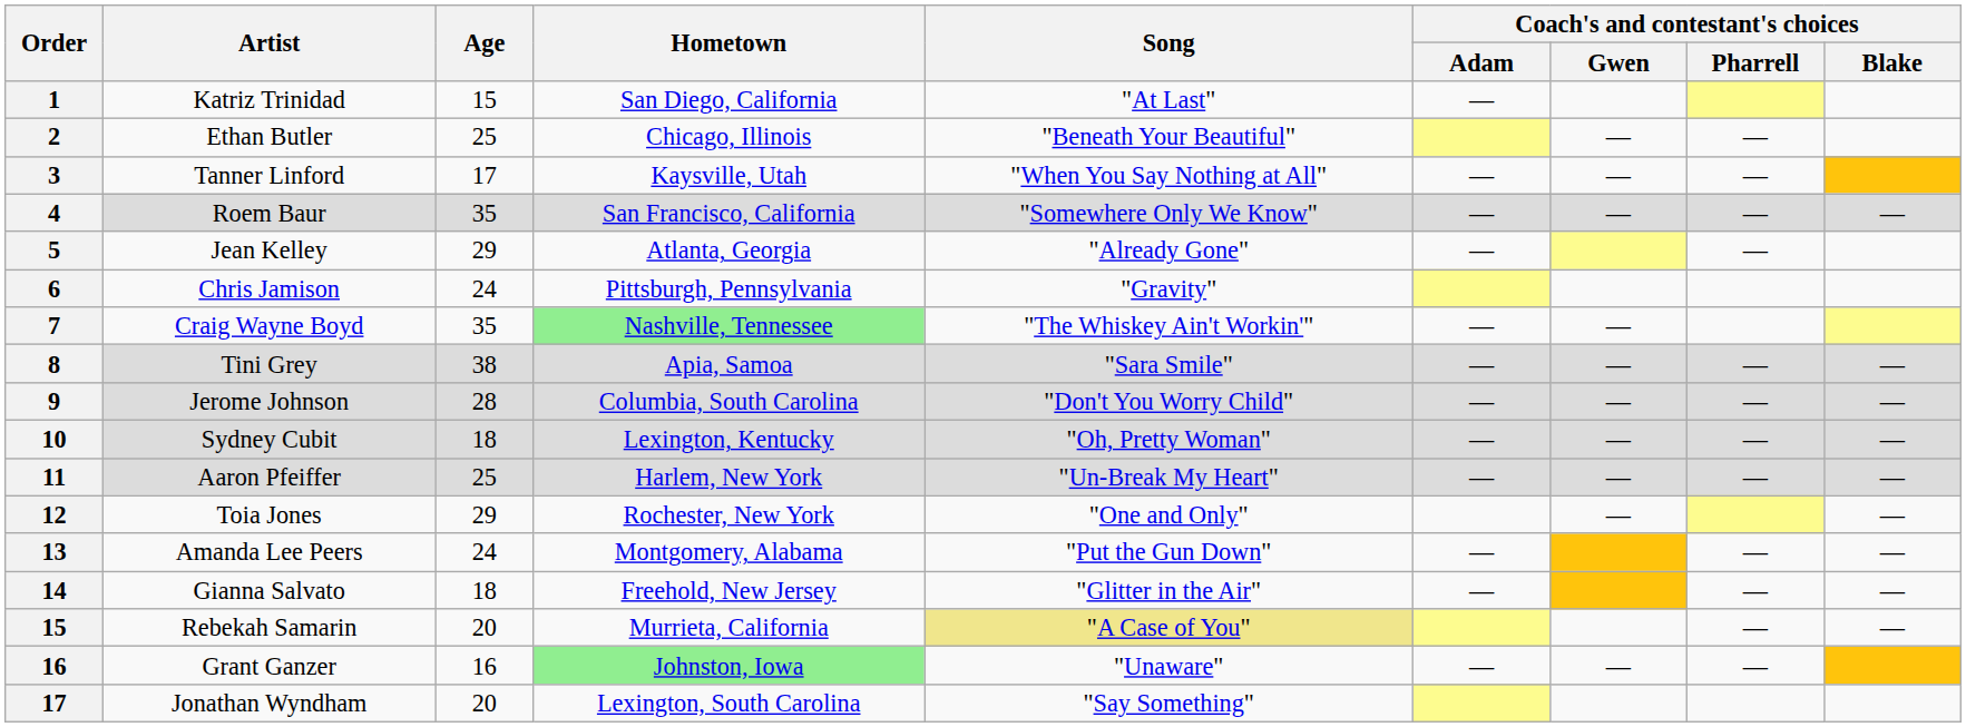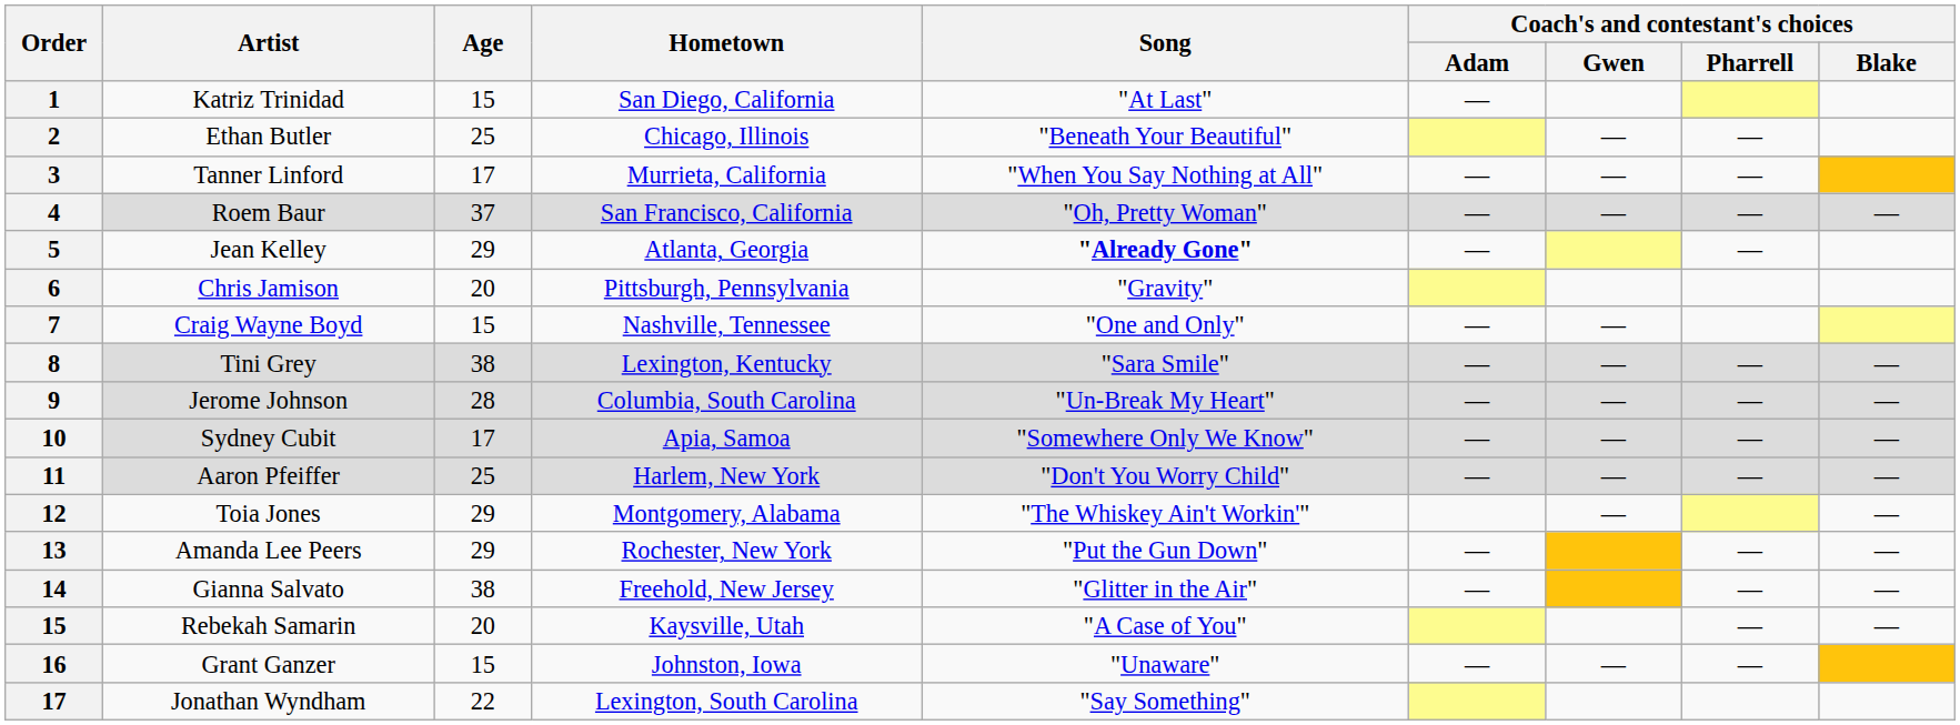 <table class="wikitable" style="text-align:center; line-height:17px; width:100%;">
 <tr>
 <th scope="col" rowspan="2" width="05%">Order</th>
 <th scope="col" rowspan="2" width="17%">Artist</th>
 <th scope="col" rowspan="2" width="05%">Age</th>
 <th scope="col" rowspan="2" width="20%">Hometown</th>
 <th scope="col" rowspan="2" width="25%">Song</th>
 <th scope="col" colspan="4" width="28%">Coach's and contestant's choices</th>
 </tr>
 <tr>
 <th width="07%">Adam</th>
 <th width="07%">Gwen</th>
 <th width="07%">Pharrell</th>
 <th width="07%">Blake</th>
 </tr>
 <tr>
 <th>1</th>
 <td>Katriz Trinidad</td>
 <td>15</td>
 <td><a href='#'>San Diego, California</a></td>
 <td>"<a href='#'>At Last</a>"</td>
 <td>—</td>
 <td><strong></strong></td>
 <td style="background:#fdfc8f;"><strong></strong></td>
 <td><strong></strong></td>
 </tr>
 <tr>
 <th>2</th>
 <td>Ethan Butler</td>
 <td>25</td>
 <td><a href='#'>Chicago, Illinois</a></td>
 <td>"<a href='#'>Beneath Your Beautiful</a>"</td>
 <td style="background:#fdfc8f;"><strong></strong></td>
 <td>—</td>
 <td>—</td>
 <td><strong></strong></td>
 </tr>
 <tr>
 <th>3</th>
 <td>Tanner Linford</td>
 <td>17</td>
-<td><a href='#'>Kaysville, Utah</a></td>
+<td><a href='#'>Murrieta, California</a></td>
 <td>"<a href='#'>When You Say Nothing at All</a>"</td>
 <td>—</td>
 <td>—</td>
 <td>—</td>
 <td style="background:#FFC40C;"><strong></strong></td>
 </tr>
 <tr>
 <th>4</th>
 <td style="background:#DCDCDC;">Roem Baur</td>
-<td style="background:#DCDCDC;">35</td>
+<td style="background:#DCDCDC;">37</td>
 <td style="background:#DCDCDC;"><a href='#'>San Francisco, California</a></td>
-<td style="background:#DCDCDC;">"<a href='#'>Somewhere Only We Know</a>"</td>
+<td style="background:#DCDCDC;">"<a href='#'>Oh, Pretty Woman</a>"</td>
 <td style="background:#DCDCDC;">—</td>
 <td style="background:#DCDCDC;">—</td>
 <td style="background:#DCDCDC;">—</td>
 <td style="background:#DCDCDC;">—</td>
 </tr>
 <tr>
 <th>5</th>
 <td>Jean Kelley</td>
 <td>29</td>
 <td><a href='#'>Atlanta, Georgia</a></td>
-<td>"<a href='#'>Already Gone</a>"</td>
+<td><strong>"<a href='#'>Already Gone</a>"</strong></td>
 <td>—</td>
 <td style="background:#fdfc8f;"><strong></strong></td>
 <td>—</td>
 <td><strong></strong></td>
 </tr>
 <tr>
 <th>6</th>
 <td><a href='#'>Chris Jamison</a></td>
-<td>24</td>
+<td>20</td>
 <td><a href='#'>Pittsburgh, Pennsylvania</a></td>
 <td>"<a href='#'>Gravity</a>"</td>
 <td style="background:#fdfc8f;"><strong></strong></td>
 <td><strong></strong></td>
 <td><strong></strong></td>
 <td><strong></strong></td>
 </tr>
 <tr>
 <th>7</th>
 <td><a href='#'>Craig Wayne Boyd</a></td>
-<td>35</td>
-<td style="background: lightgreen;"><a href='#'>Nashville, Tennessee</a></td>
-<td>"<a href='#'>The Whiskey Ain't Workin'</a>"</td>
+<td>15</td>
+<td><a href='#'>Nashville, Tennessee</a></td>
+<td>"<a href='#'>One and Only</a>"</td>
 <td>—</td>
 <td>—</td>
 <td><strong></strong></td>
 <td style="background:#fdfc8f;"><strong></strong></td>
 </tr>
 <tr>
 <th>8</th>
 <td style="background:#DCDCDC;">Tini Grey</td>
 <td style="background:#DCDCDC;">38</td>
-<td style="background:#DCDCDC;"><a href='#'>Apia, Samoa</a></td>
+<td style="background:#DCDCDC;"><a href='#'>Lexington, Kentucky</a></td>
 <td style="background:#DCDCDC;">"<a href='#'>Sara Smile</a>"</td>
 <td style="background:#DCDCDC;">—</td>
 <td style="background:#DCDCDC;">—</td>
 <td style="background:#DCDCDC;">—</td>
 <td style="background:#DCDCDC;">—</td>
 </tr>
 <tr>
 <th>9</th>
 <td style="background:#DCDCDC;">Jerome Johnson</td>
 <td style="background:#DCDCDC;">28</td>
 <td style="background:#DCDCDC;"><a href='#'>Columbia, South Carolina</a></td>
-<td style="background:#DCDCDC;">"<a href='#'>Don't You Worry Child</a>"</td>
+<td style="background:#DCDCDC;">"<a href='#'>Un-Break My Heart</a>"</td>
 <td style="background:#DCDCDC;">—</td>
 <td style="background:#DCDCDC;">—</td>
 <td style="background:#DCDCDC;">—</td>
 <td style="background:#DCDCDC;">—</td>
 </tr>
 <tr>
 <th>10</th>
 <td style="background:#DCDCDC;">Sydney Cubit</td>
-<td style="background:#DCDCDC;">18</td>
-<td style="background:#DCDCDC;"><a href='#'>Lexington, Kentucky</a></td>
-<td style="background:#DCDCDC;">"<a href='#'>Oh, Pretty Woman</a>"</td>
+<td style="background:#DCDCDC;">17</td>
+<td style="background:#DCDCDC;"><a href='#'>Apia, Samoa</a></td>
+<td style="background:#DCDCDC;">"<a href='#'>Somewhere Only We Know</a>"</td>
 <td style="background:#DCDCDC;">—</td>
 <td style="background:#DCDCDC;">—</td>
 <td style="background:#DCDCDC;">—</td>
 <td style="background:#DCDCDC;">—</td>
 </tr>
 <tr>
 <th>11</th>
 <td style="background:#DCDCDC;">Aaron Pfeiffer</td>
 <td style="background:#DCDCDC;">25</td>
 <td style="background:#DCDCDC;"><a href='#'>Harlem, New York</a></td>
-<td style="background:#DCDCDC;">"<a href='#'>Un-Break My Heart</a>"</td>
+<td style="background:#DCDCDC;">"<a href='#'>Don't You Worry Child</a>"</td>
 <td style="background:#DCDCDC;">—</td>
 <td style="background:#DCDCDC;">—</td>
 <td style="background:#DCDCDC;">—</td>
 <td style="background:#DCDCDC;">—</td>
 </tr>
 <tr>
 <th>12</th>
 <td>Toia Jones</td>
 <td>29</td>
-<td><a href='#'>Rochester, New York</a></td>
-<td>"<a href='#'>One and Only</a>"</td>
+<td><a href='#'>Montgomery, Alabama</a></td>
+<td>"<a href='#'>The Whiskey Ain't Workin'</a>"</td>
 <td><strong></strong></td>
 <td>—</td>
 <td style="background:#fdfc8f;"><strong></strong></td>
 <td>—</td>
 </tr>
 <tr>
 <th>13</th>
 <td>Amanda Lee Peers</td>
-<td>24</td>
-<td><a href='#'>Montgomery, Alabama</a></td>
+<td>29</td>
+<td><a href='#'>Rochester, New York</a></td>
 <td>"<a href='#'>Put the Gun Down</a>"</td>
 <td>—</td>
 <td style="background:#FFC40C;"><strong></strong></td>
 <td>—</td>
 <td>—</td>
 </tr>
 <tr>
 <th>14</th>
 <td>Gianna Salvato</td>
-<td>18</td>
+<td>38</td>
 <td><a href='#'>Freehold, New Jersey</a></td>
 <td>"<a href='#'>Glitter in the Air</a>"</td>
 <td>—</td>
 <td style="background:#FFC40C;"><strong></strong></td>
 <td>—</td>
 <td>—</td>
 </tr>
 <tr>
 <th>15</th>
 <td>Rebekah Samarin</td>
 <td>20</td>
-<td><a href='#'>Murrieta, California</a></td>
-<td style="background: khaki;">"<a href='#'>A Case of You</a>"</td>
+<td><a href='#'>Kaysville, Utah</a></td>
+<td>"<a href='#'>A Case of You</a>"</td>
 <td style="background:#fdfc8f;"><strong></strong></td>
 <td><strong></strong></td>
 <td>—</td>
 <td>—</td>
 </tr>
 <tr>
 <th>16</th>
 <td>Grant Ganzer</td>
-<td>16</td>
-<td style="background: lightgreen;"><a href='#'>Johnston, Iowa</a></td>
+<td>15</td>
+<td><a href='#'>Johnston, Iowa</a></td>
 <td>"<a href='#'>Unaware</a>"</td>
 <td>—</td>
 <td>—</td>
 <td>—</td>
 <td style="background:#FFC40C;"><strong></strong></td>
 </tr>
 <tr>
 <th>17</th>
 <td>Jonathan Wyndham</td>
-<td>20</td>
+<td>22</td>
 <td><a href='#'>Lexington, South Carolina</a></td>
 <td>"<a href='#'>Say Something</a>"</td>
 <td style="background:#fdfc8f;"><strong></strong></td>
 <td><strong></strong></td>
 <td><strong></strong></td>
 <td><strong></strong></td>
 </tr>
 </table>
